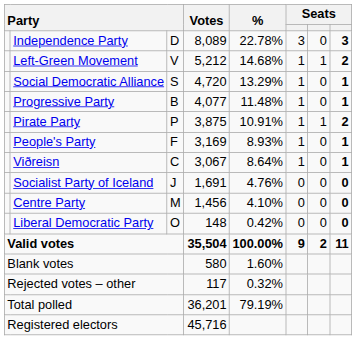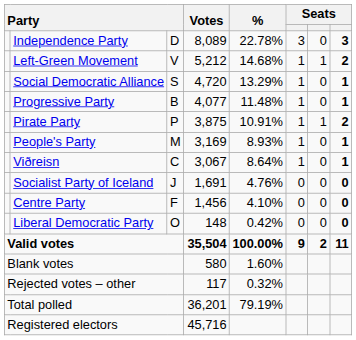 <table class="wikitable" border="1" style="text-align:right;">
 <tr>
 <th style="text-align:left;" valign=bottom rowspan=2 colspan=3>Party</th>
 <th align=center valign=bottom rowspan=2 width="50">Votes</th>
 <th align=center valign=bottom rowspan=2 width="50">%</th>
 <th colspan=3>Seats</th>
 </tr>
 <tr>
 <th align=center valign=bottom width="20"><small></small></th>
 <th align=center valign=bottom width="20"><small><a href='#'></a></small></th>
 <th align=center valign=bottom width="20"><small></small></th>
 </tr>
 <tr>
 <td></td>
 <td align=left><a href='#'>Independence Party</a></td>
 <td align=left>D</td>
 <td>8,089</td>
 <td>22.78%</td>
 <td>3</td>
 <td>0</td>
 <td><strong>3</strong></td>
 </tr>
 <tr>
 <td></td>
 <td align=left><a href='#'>Left-Green Movement</a></td>
 <td align=left>V</td>
 <td>5,212</td>
 <td>14.68%</td>
 <td>1</td>
 <td>1</td>
 <td><strong>2</strong></td>
 </tr>
 <tr>
 <td></td>
 <td align=left style="white-space: nowrap;"><a href='#'>Social Democratic Alliance</a></td>
 <td align=left>S</td>
 <td>4,720</td>
 <td>13.29%</td>
 <td>1</td>
 <td>0</td>
 <td><strong>1</strong></td>
 </tr>
 <tr>
 <td></td>
 <td align=left><a href='#'>Progressive Party</a></td>
 <td align=left>B</td>
 <td>4,077</td>
 <td>11.48%</td>
 <td>1</td>
 <td>0</td>
 <td><strong>1</strong></td>
 </tr>
 <tr>
 <td></td>
 <td align=left><a href='#'>Pirate Party</a></td>
 <td align=left>P</td>
 <td>3,875</td>
 <td>10.91%</td>
 <td>1</td>
 <td>1</td>
 <td><strong>2</strong></td>
 </tr>
 <tr>
 <td></td>
 <td align=left><a href='#'>People's Party</a></td>
-<td align=left>F</td>
+<td align=left>M</td>
 <td>3,169</td>
 <td>8.93%</td>
 <td>1</td>
 <td>0</td>
 <td><strong>1</strong></td>
 </tr>
 <tr>
 <td></td>
 <td align=left><a href='#'>Viðreisn</a></td>
 <td align=left>C</td>
 <td>3,067</td>
 <td>8.64%</td>
 <td>1</td>
 <td>0</td>
 <td><strong>1</strong></td>
 </tr>
 <tr>
 <td></td>
 <td align=left><a href='#'>Socialist Party of Iceland</a></td>
 <td align=left>J</td>
 <td>1,691</td>
 <td>4.76%</td>
 <td>0</td>
 <td>0</td>
 <td><strong>0</strong></td>
 </tr>
 <tr>
 <td></td>
 <td align=left><a href='#'>Centre Party</a></td>
-<td align=left>M</td>
+<td align=left>F</td>
 <td>1,456</td>
 <td>4.10%</td>
 <td>0</td>
 <td>0</td>
 <td><strong>0</strong></td>
 </tr>
 <tr>
 <td></td>
 <td align=left><a href='#'>Liberal Democratic Party</a></td>
 <td align=left>O</td>
 <td>148</td>
 <td>0.42%</td>
 <td>0</td>
 <td>0</td>
 <td><strong>0</strong></td>
 </tr>
 <tr style="font-weight:bold">
 <td align=left colspan=3>Valid votes</td>
 <td>35,504</td>
 <td>100.00%</td>
 <td>9</td>
 <td>2</td>
 <td>11</td>
 </tr>
 <tr>
 <td align=left colspan=3>Blank votes</td>
 <td>580</td>
 <td>1.60%</td>
 <td></td>
 <td></td>
 <td></td>
 </tr>
 <tr>
 <td align=left colspan=3>Rejected votes – other</td>
 <td>117</td>
 <td>0.32%</td>
 <td></td>
 <td></td>
 <td></td>
 </tr>
 <tr>
 <td align=left colspan=3>Total polled</td>
 <td>36,201</td>
 <td>79.19%</td>
 <td></td>
 <td></td>
 <td></td>
 </tr>
 <tr>
 <td align=left colspan=3>Registered electors</td>
 <td>45,716</td>
 <td></td>
 <td></td>
 <td></td>
 <td></td>
 </tr>
 </table>
